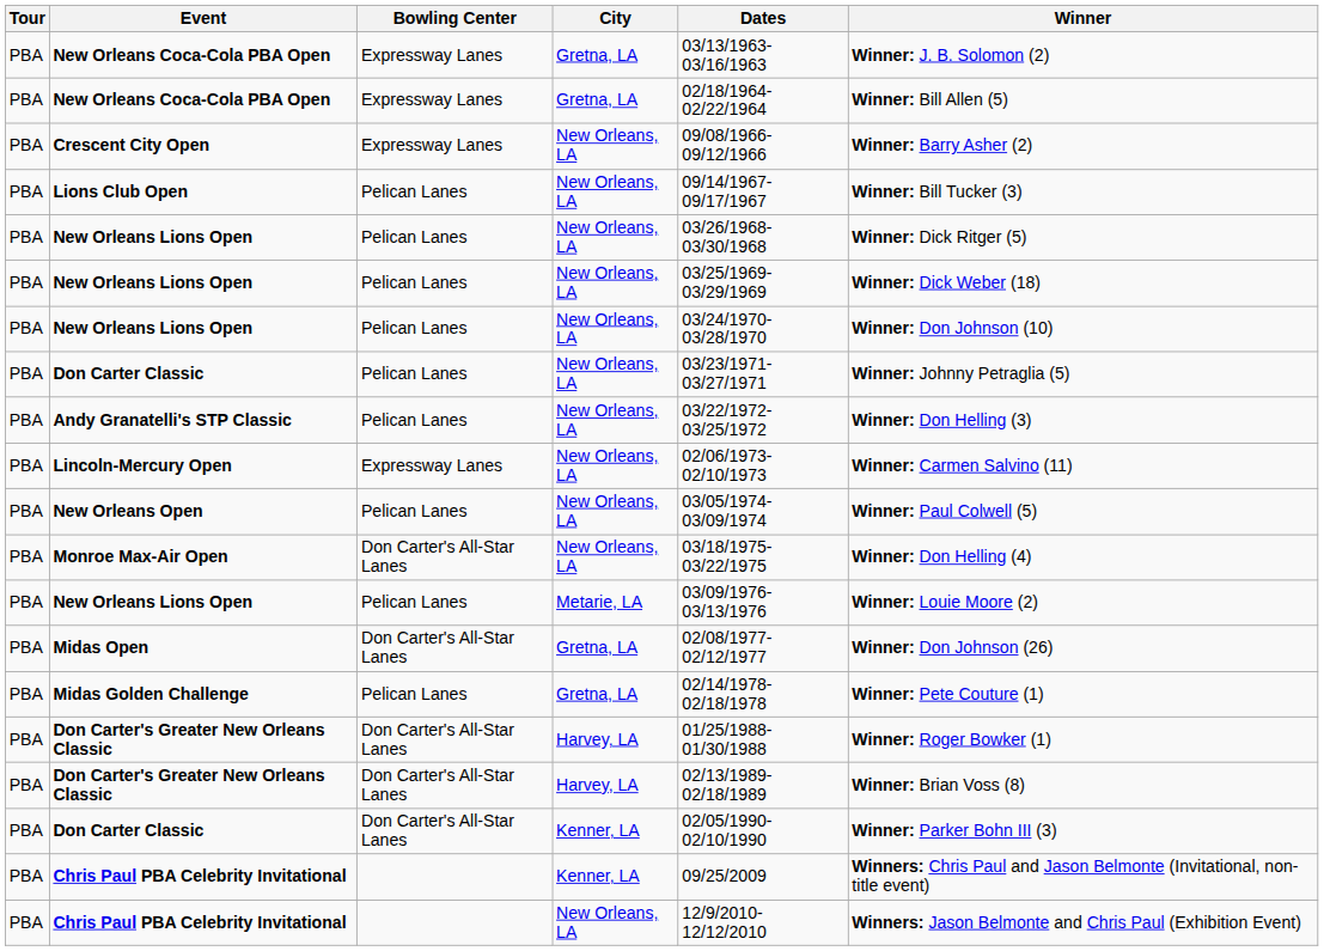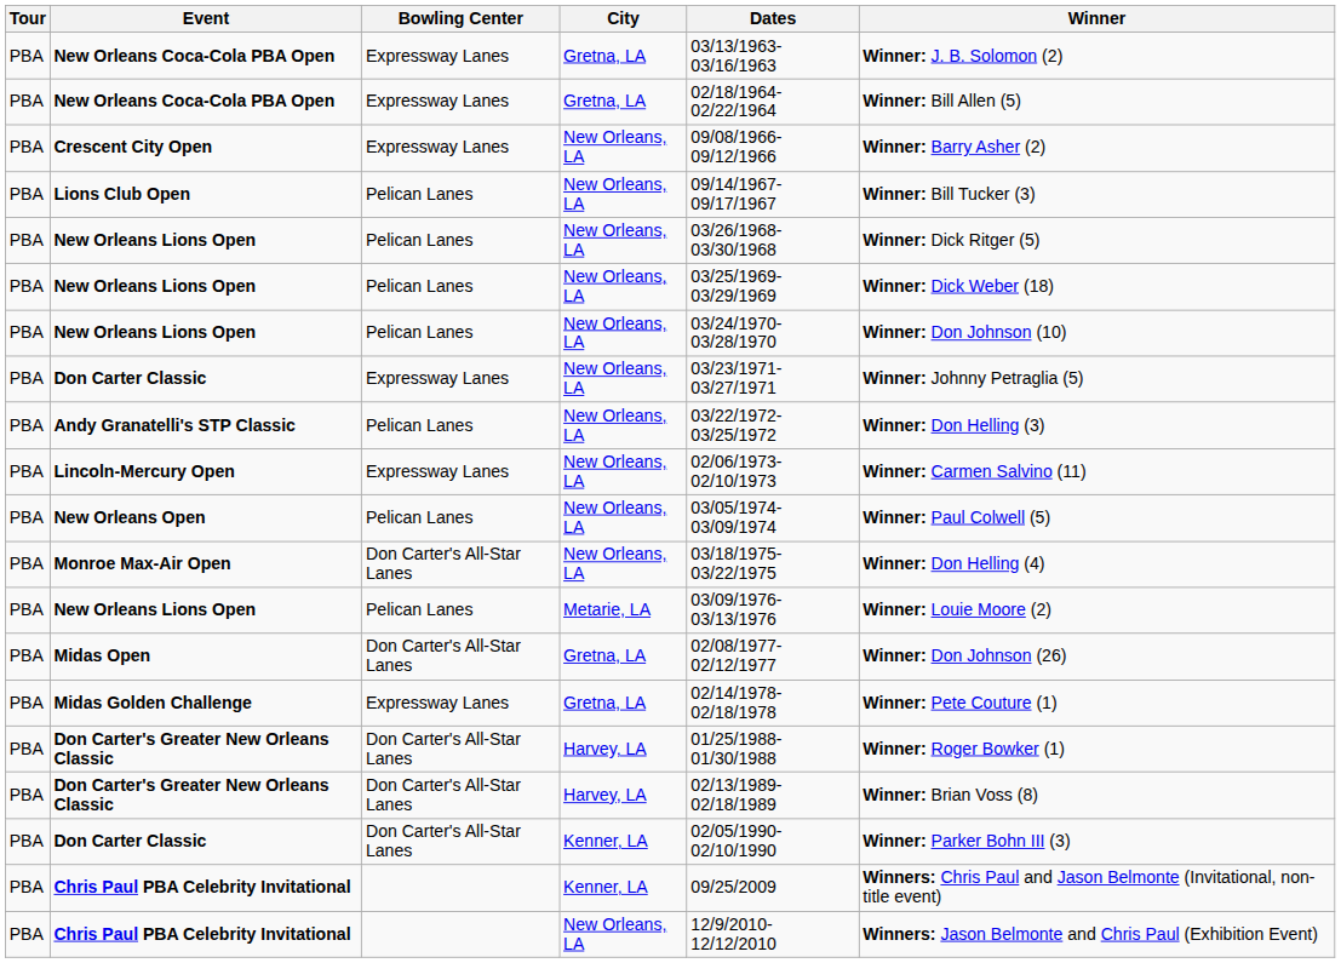 <table class="wikitable">
 <tr>
 <th>Tour</th>
 <th>Event</th>
 <th>Bowling Center</th>
 <th>City</th>
 <th>Dates</th>
 <th>Winner</th>
 </tr>
 <tr>
 <td>PBA</td>
 <td><strong>New Orleans Coca-Cola PBA Open</strong></td>
 <td>Expressway Lanes</td>
 <td><a href='#'>Gretna, LA</a></td>
 <td>03/13/1963-03/16/1963</td>
 <td><strong>Winner:</strong> <a href='#'>J. B. Solomon</a> (2)</td>
 </tr>
 <tr>
 <td>PBA</td>
 <td><strong>New Orleans Coca-Cola PBA Open</strong></td>
 <td>Expressway Lanes</td>
 <td><a href='#'>Gretna, LA</a></td>
 <td>02/18/1964-02/22/1964</td>
 <td><strong>Winner:</strong> Bill Allen (5)</td>
 </tr>
 <tr>
 <td>PBA</td>
 <td><strong>Crescent City Open</strong></td>
 <td>Expressway Lanes</td>
 <td><a href='#'>New Orleans, LA</a></td>
 <td>09/08/1966-09/12/1966</td>
 <td><strong>Winner:</strong> <a href='#'>Barry Asher</a> (2)</td>
 </tr>
 <tr>
 <td>PBA</td>
 <td><strong>Lions Club Open</strong></td>
 <td>Pelican Lanes</td>
 <td><a href='#'>New Orleans, LA</a></td>
 <td>09/14/1967-09/17/1967</td>
 <td><strong>Winner:</strong> Bill Tucker (3)</td>
 </tr>
 <tr>
 <td>PBA</td>
 <td><strong>New Orleans Lions Open</strong></td>
 <td>Pelican Lanes</td>
 <td><a href='#'>New Orleans, LA</a></td>
 <td>03/26/1968-03/30/1968</td>
 <td><strong>Winner:</strong> Dick Ritger (5)</td>
 </tr>
 <tr>
 <td>PBA</td>
 <td><strong>New Orleans Lions Open</strong></td>
 <td>Pelican Lanes</td>
 <td><a href='#'>New Orleans, LA</a></td>
 <td>03/25/1969-03/29/1969</td>
 <td><strong>Winner:</strong> <a href='#'>Dick Weber</a> (18)</td>
 </tr>
 <tr>
 <td>PBA</td>
 <td><strong>New Orleans Lions Open</strong></td>
 <td>Pelican Lanes</td>
 <td><a href='#'>New Orleans, LA</a></td>
 <td>03/24/1970-03/28/1970</td>
 <td><strong>Winner:</strong> <a href='#'>Don Johnson</a> (10)</td>
 </tr>
 <tr>
 <td>PBA</td>
 <td><strong>Don Carter Classic</strong></td>
-<td>Pelican Lanes</td>
+<td>Expressway Lanes</td>
 <td><a href='#'>New Orleans, LA</a></td>
 <td>03/23/1971-03/27/1971</td>
 <td><strong>Winner:</strong> Johnny Petraglia (5)</td>
 </tr>
 <tr>
 <td>PBA</td>
 <td><strong>Andy Granatelli's STP Classic</strong></td>
 <td>Pelican Lanes</td>
 <td><a href='#'>New Orleans, LA</a></td>
 <td>03/22/1972-03/25/1972</td>
 <td><strong>Winner:</strong> <a href='#'>Don Helling</a> (3)</td>
 </tr>
 <tr>
 <td>PBA</td>
 <td><strong>Lincoln-Mercury Open</strong></td>
 <td>Expressway Lanes</td>
 <td><a href='#'>New Orleans, LA</a></td>
 <td>02/06/1973-02/10/1973</td>
 <td><strong>Winner:</strong> <a href='#'>Carmen Salvino</a> (11)</td>
 </tr>
 <tr>
 <td>PBA</td>
 <td><strong>New Orleans Open</strong></td>
 <td>Pelican Lanes</td>
 <td><a href='#'>New Orleans, LA</a></td>
 <td>03/05/1974-03/09/1974</td>
 <td><strong>Winner:</strong> <a href='#'>Paul Colwell</a> (5)</td>
 </tr>
 <tr>
 <td>PBA</td>
 <td><strong>Monroe Max-Air Open</strong></td>
 <td>Don Carter's All-Star Lanes</td>
 <td><a href='#'>New Orleans, LA</a></td>
 <td>03/18/1975-03/22/1975</td>
 <td><strong>Winner:</strong> <a href='#'>Don Helling</a> (4)</td>
 </tr>
 <tr>
 <td>PBA</td>
 <td><strong>New Orleans Lions Open</strong></td>
 <td>Pelican Lanes</td>
 <td><a href='#'>Metarie, LA</a></td>
 <td>03/09/1976-03/13/1976</td>
 <td><strong>Winner:</strong> <a href='#'>Louie Moore</a> (2)</td>
 </tr>
 <tr>
 <td>PBA</td>
 <td><strong>Midas Open</strong></td>
 <td>Don Carter's All-Star Lanes</td>
 <td><a href='#'>Gretna, LA</a></td>
 <td>02/08/1977-02/12/1977</td>
 <td><strong>Winner:</strong> <a href='#'>Don Johnson</a> (26)</td>
 </tr>
 <tr>
 <td>PBA</td>
 <td><strong>Midas Golden Challenge</strong></td>
-<td>Pelican Lanes</td>
+<td>Expressway Lanes</td>
 <td><a href='#'>Gretna, LA</a></td>
 <td>02/14/1978-02/18/1978</td>
 <td><strong>Winner:</strong> <a href='#'>Pete Couture</a> (1)</td>
 </tr>
 <tr>
 <td>PBA</td>
 <td><strong>Don Carter's Greater New Orleans Classic</strong></td>
 <td>Don Carter's All-Star Lanes</td>
 <td><a href='#'>Harvey, LA</a></td>
 <td>01/25/1988-01/30/1988</td>
 <td><strong>Winner:</strong> <a href='#'>Roger Bowker</a> (1)</td>
 </tr>
 <tr>
 <td>PBA</td>
 <td><strong>Don Carter's Greater New Orleans Classic</strong></td>
 <td>Don Carter's All-Star Lanes</td>
 <td><a href='#'>Harvey, LA</a></td>
 <td>02/13/1989-02/18/1989</td>
 <td><strong>Winner:</strong> Brian Voss (8)</td>
 </tr>
 <tr>
 <td>PBA</td>
 <td><strong>Don Carter Classic</strong></td>
 <td>Don Carter's All-Star Lanes</td>
 <td><a href='#'>Kenner, LA</a></td>
 <td>02/05/1990-02/10/1990</td>
 <td><strong>Winner:</strong> <a href='#'>Parker Bohn III</a> (3)</td>
 </tr>
 <tr>
 <td>PBA</td>
 <td><strong><a href='#'>Chris Paul</a> PBA Celebrity Invitational</strong></td>
 <td></td>
 <td><a href='#'>Kenner, LA</a></td>
 <td>09/25/2009</td>
 <td><strong>Winners:</strong> <a href='#'>Chris Paul</a> and <a href='#'>Jason Belmonte</a> (Invitational, non-title event)</td>
 </tr>
 <tr>
 <td>PBA</td>
 <td><strong><a href='#'>Chris Paul</a> PBA Celebrity Invitational</strong></td>
 <td></td>
 <td><a href='#'>New Orleans, LA</a></td>
 <td>12/9/2010-12/12/2010</td>
 <td><strong>Winners:</strong> <a href='#'>Jason Belmonte</a> and <a href='#'>Chris Paul</a> (Exhibition Event)</td>
 </tr>
 </table>
